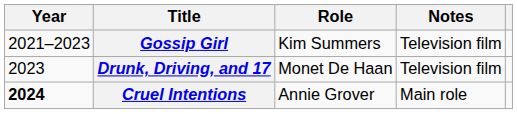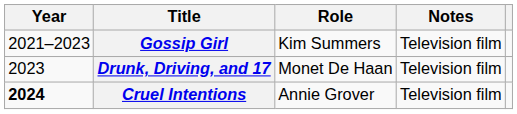 <table class="wikitable plainrowheaders sortable">
 <tr>
 <th scope="col">Year</th>
 <th scope="col">Title</th>
 <th scope="col">Role</th>
 <th scope="col" class="unsortable">Notes</th>
 <th scope="col" class="unsortable"></th>
 </tr>
 <tr>
 <td>2021–2023</td>
 <th scope="row"><em><a href='#'>Gossip Girl</a></em></th>
 <td>Kim Summers</td>
 <td>Television film</td>
 <td style="text-align:center;"></td>
 </tr>
 <tr>
 <td>2023</td>
 <th scope="row"><em><a href='#'>Drunk, Driving, and 17</a></em></th>
 <td>Monet De Haan</td>
 <td>Television film</td>
 <td style="text-align:center;"></td>
 </tr>
 <tr>
 <td><strong>2024</strong></td>
 <th scope="row"><em><a href='#'>Cruel Intentions</a></em></th>
 <td>Annie Grover</td>
-<td>Main role</td>
+<td>Television film</td>
 <td></td>
 </tr>
 </table>
